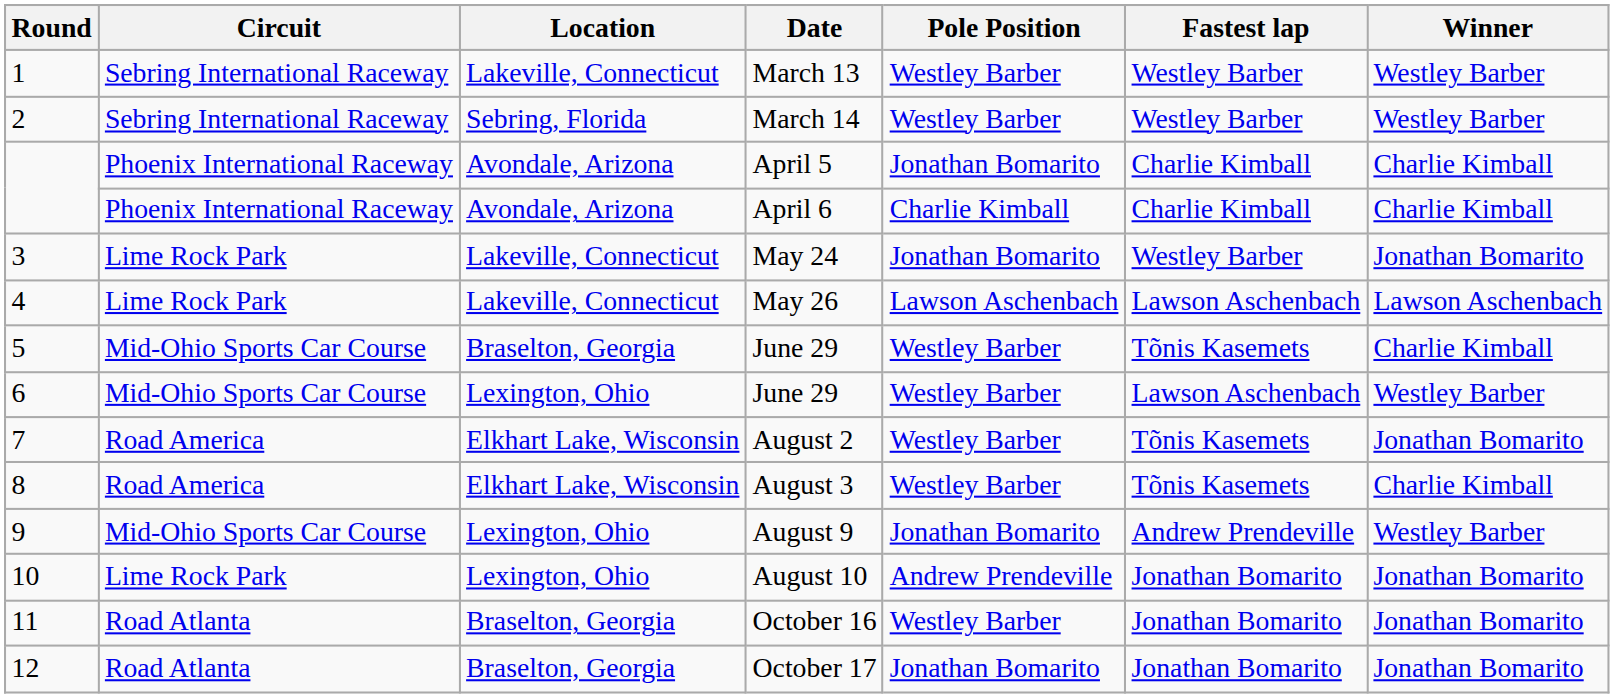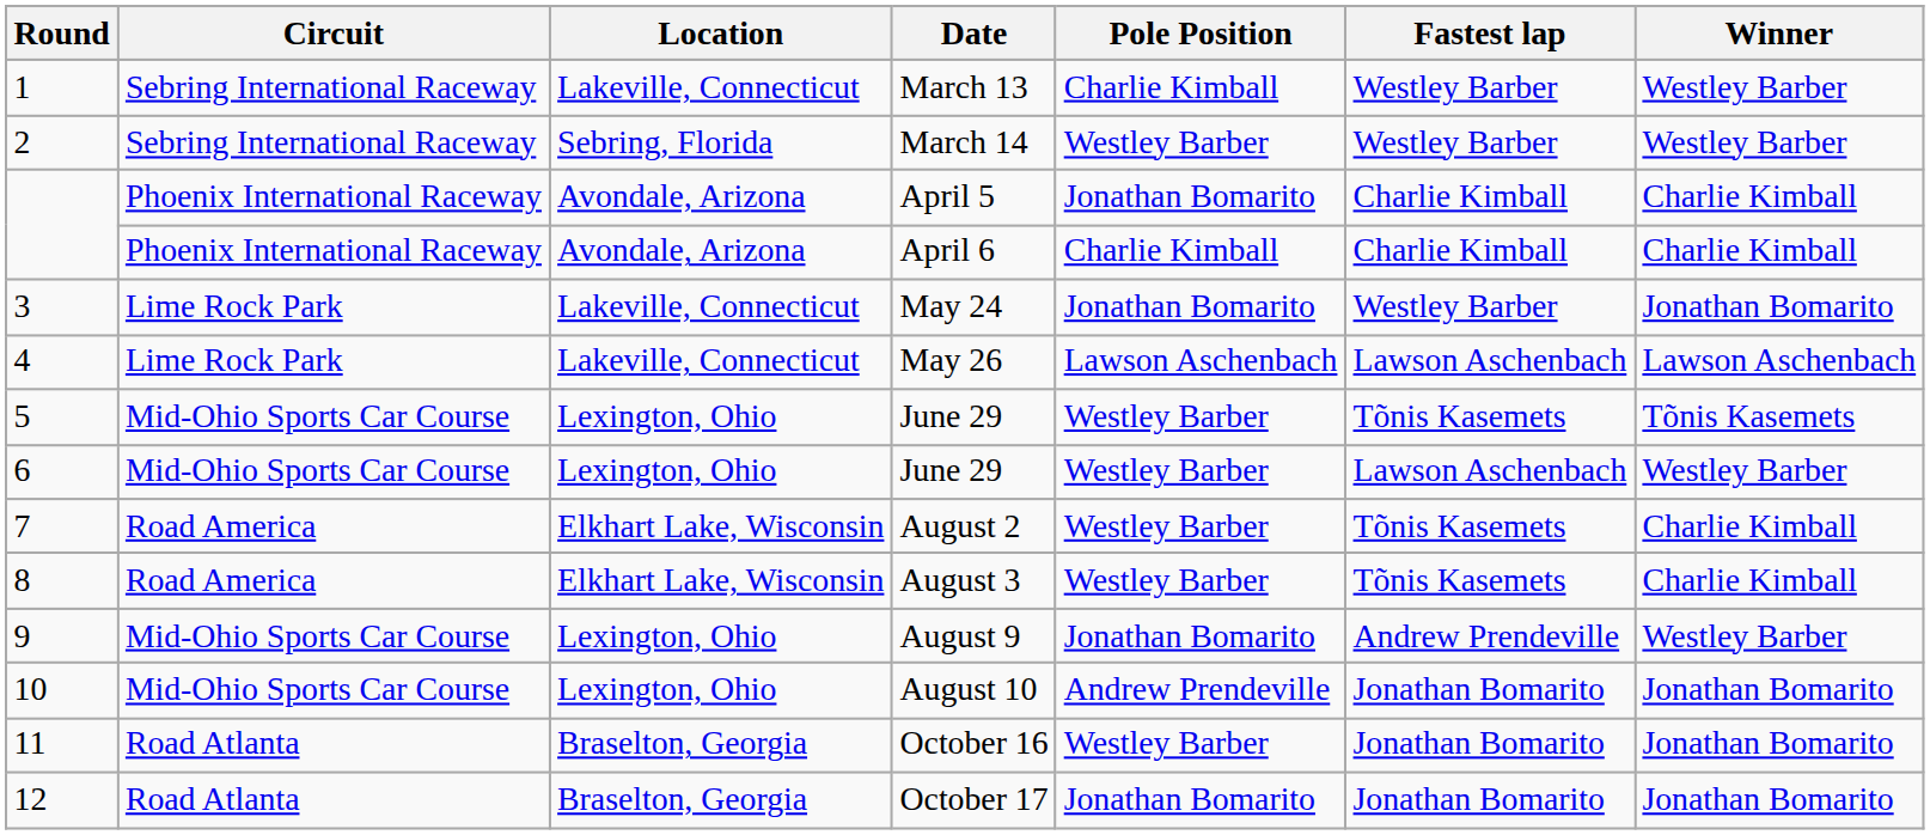 <table class="wikitable"  style="font-size:85%;">
 <tr>
 <th>Round</th>
 <th>Circuit</th>
 <th>Location</th>
 <th>Date</th>
 <th>Pole Position</th>
 <th>Fastest lap</th>
 <th>Winner</th>
 </tr>
 <tr>
 <td>1</td>
 <td><a href='#'>Sebring International Raceway</a></td>
 <td> <a href='#'>Lakeville, Connecticut</a></td>
 <td>March 13</td>
-<td> <a href='#'>Westley Barber</a></td>
+<td> <a href='#'>Charlie Kimball</a></td>
 <td> <a href='#'>Westley Barber</a></td>
 <td> <a href='#'>Westley Barber</a></td>
 </tr>
 <tr>
 <td>2</td>
 <td><a href='#'>Sebring International Raceway</a></td>
 <td> <a href='#'>Sebring, Florida</a></td>
 <td>March 14</td>
 <td> <a href='#'>Westley Barber</a></td>
 <td> <a href='#'>Westley Barber</a></td>
 <td> <a href='#'>Westley Barber</a></td>
 </tr>
 <tr>
 <td rowspan=2></td>
 <td><a href='#'>Phoenix International Raceway</a></td>
 <td> <a href='#'>Avondale, Arizona</a></td>
 <td>April 5</td>
 <td> <a href='#'>Jonathan Bomarito</a></td>
 <td> <a href='#'>Charlie Kimball</a></td>
 <td> <a href='#'>Charlie Kimball</a></td>
 </tr>
 <tr>
 <td><a href='#'>Phoenix International Raceway</a></td>
 <td> <a href='#'>Avondale, Arizona</a></td>
 <td>April 6</td>
 <td> <a href='#'>Charlie Kimball</a></td>
 <td> <a href='#'>Charlie Kimball</a></td>
 <td> <a href='#'>Charlie Kimball</a></td>
 </tr>
 <tr>
 <td>3</td>
 <td><a href='#'>Lime Rock Park</a></td>
 <td> <a href='#'>Lakeville, Connecticut</a></td>
 <td>May 24</td>
 <td> <a href='#'>Jonathan Bomarito</a></td>
 <td> <a href='#'>Westley Barber</a></td>
 <td> <a href='#'>Jonathan Bomarito</a></td>
 </tr>
 <tr>
 <td>4</td>
 <td><a href='#'>Lime Rock Park</a></td>
 <td> <a href='#'>Lakeville, Connecticut</a></td>
 <td>May 26</td>
 <td> <a href='#'>Lawson Aschenbach</a></td>
 <td> <a href='#'>Lawson Aschenbach</a></td>
 <td> <a href='#'>Lawson Aschenbach</a></td>
 </tr>
 <tr>
 <td>5</td>
 <td><a href='#'>Mid-Ohio Sports Car Course</a></td>
-<td> <a href='#'>Braselton, Georgia</a></td>
+<td> <a href='#'>Lexington, Ohio</a></td>
 <td>June 29</td>
 <td> <a href='#'>Westley Barber</a></td>
 <td> <a href='#'>Tõnis Kasemets</a></td>
-<td> <a href='#'>Charlie Kimball</a></td>
+<td> <a href='#'>Tõnis Kasemets</a></td>
 </tr>
 <tr>
 <td>6</td>
 <td><a href='#'>Mid-Ohio Sports Car Course</a></td>
 <td> <a href='#'>Lexington, Ohio</a></td>
 <td>June 29</td>
 <td> <a href='#'>Westley Barber</a></td>
 <td> <a href='#'>Lawson Aschenbach</a></td>
 <td> <a href='#'>Westley Barber</a></td>
 </tr>
 <tr>
 <td>7</td>
 <td><a href='#'>Road America</a></td>
 <td> <a href='#'>Elkhart Lake, Wisconsin</a></td>
 <td>August 2</td>
 <td> <a href='#'>Westley Barber</a></td>
 <td> <a href='#'>Tõnis Kasemets</a></td>
-<td> <a href='#'>Jonathan Bomarito</a></td>
+<td> <a href='#'>Charlie Kimball</a></td>
 </tr>
 <tr>
 <td>8</td>
 <td><a href='#'>Road America</a></td>
 <td> <a href='#'>Elkhart Lake, Wisconsin</a></td>
 <td>August 3</td>
 <td> <a href='#'>Westley Barber</a></td>
 <td> <a href='#'>Tõnis Kasemets</a></td>
 <td> <a href='#'>Charlie Kimball</a></td>
 </tr>
 <tr>
 <td>9</td>
 <td><a href='#'>Mid-Ohio Sports Car Course</a></td>
 <td> <a href='#'>Lexington, Ohio</a></td>
 <td>August 9</td>
 <td> <a href='#'>Jonathan Bomarito</a></td>
 <td> <a href='#'>Andrew Prendeville</a></td>
 <td> <a href='#'>Westley Barber</a></td>
 </tr>
 <tr>
 <td>10</td>
-<td><a href='#'>Lime Rock Park</a></td>
+<td><a href='#'>Mid-Ohio Sports Car Course</a></td>
 <td> <a href='#'>Lexington, Ohio</a></td>
 <td>August 10</td>
 <td> <a href='#'>Andrew Prendeville</a></td>
 <td> <a href='#'>Jonathan Bomarito</a></td>
 <td> <a href='#'>Jonathan Bomarito</a></td>
 </tr>
 <tr>
 <td>11</td>
 <td><a href='#'>Road Atlanta</a></td>
 <td> <a href='#'>Braselton, Georgia</a></td>
 <td>October 16</td>
 <td> <a href='#'>Westley Barber</a></td>
 <td> <a href='#'>Jonathan Bomarito</a></td>
 <td> <a href='#'>Jonathan Bomarito</a></td>
 </tr>
 <tr>
 <td>12</td>
 <td><a href='#'>Road Atlanta</a></td>
 <td> <a href='#'>Braselton, Georgia</a></td>
 <td>October 17</td>
 <td> <a href='#'>Jonathan Bomarito</a></td>
 <td> <a href='#'>Jonathan Bomarito</a></td>
 <td> <a href='#'>Jonathan Bomarito</a></td>
 </tr>
 </table>
